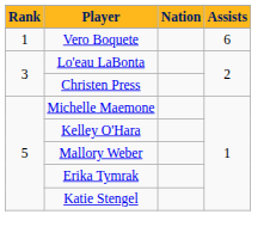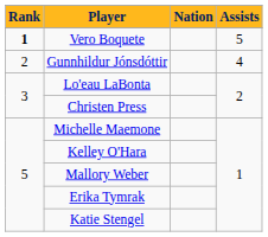 <table class="wikitable" style="font-size: 95%; text-align: center;">
 <tr>
 </tr>
 <tr>
 <th style="background:#FFB81C; color:#001E62; text-align:center;">Rank</th>
 <th style="background:#FFB81C; color:#001E62; text-align:center;">Player</th>
 <th style="background:#FFB81C; color:#001E62; text-align:center;">Nation</th>
 <th style="background:#FFB81C; color:#001E62; text-align:center;">Assists</th>
 </tr>
 <tr>
 </tr>
 <tr>
-<td>1</td>
+<td><strong>1</strong></td>
 <td><a href='#'>Vero Boquete</a></td>
 <td></td>
-<td>6</td>
+<td>5</td>
+</tr>
+<tr>
+<td>2</td>
+<td><a href='#'>Gunnhildur Jónsdóttir</a></td>
+<td></td>
+<td>4</td>
 </tr>
 <tr>
 <td rowspan="2">3</td>
 <td><a href='#'>Lo'eau LaBonta</a></td>
 <td></td>
 <td rowspan="2">2</td>
 </tr>
 <tr>
 <td><a href='#'>Christen Press</a></td>
 <td></td>
 </tr>
 <tr>
 <td rowspan="5">5</td>
 <td><a href='#'>Michelle Maemone</a></td>
 <td></td>
 <td rowspan="5">1</td>
 </tr>
 <tr>
 <td><a href='#'>Kelley O'Hara</a></td>
 <td></td>
 </tr>
 <tr>
 <td><a href='#'>Mallory Weber</a></td>
 <td></td>
 </tr>
 <tr>
 <td><a href='#'>Erika Tymrak</a></td>
 <td></td>
 </tr>
 <tr>
 <td><a href='#'>Katie Stengel</a></td>
 <td></td>
 </tr>
 </table>
